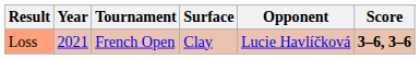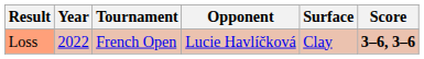 <table class="sortable wikitable">
 <tr>
 <th>Result</th>
 <th>Year</th>
 <th>Tournament</th>
+<th>Opponent</th>
 <th>Surface</th>
-<th>Opponent</th>
 <th>Score</th>
 </tr>
 <tr bgcolor=#ebc2af>
 <td style="background:#ffa07a;">Loss</td>
-<td><a href='#'>2021</a></td>
+<td><a href='#'>2022</a></td>
 <td><a href='#'>French Open</a></td>
+<td> <a href='#'>Lucie Havlíčková</a></td>
 <td><a href='#'>Clay</a></td>
-<td> <a href='#'>Lucie Havlíčková</a></td>
 <td><strong>3–6, 3–6</strong></td>
 </tr>
 </table>
